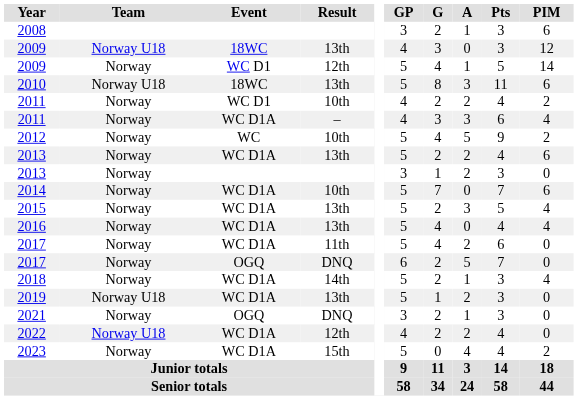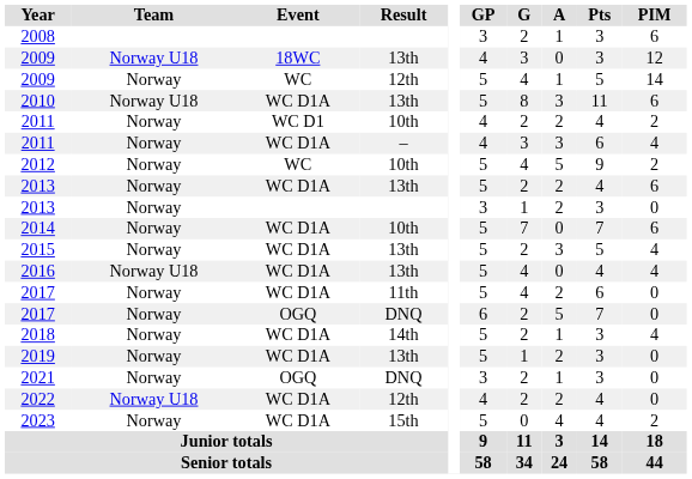 <table border="0" cellpadding="1" cellspacing="0" style="text-align:center; width:40em">
 <tr bgcolor="#e0e0e0">
 <th>Year</th>
 <th>Team</th>
 <th>Event</th>
 <th>Result</th>
 <th rowspan="90" bgcolor="#ffffff"> </th>
 <th>GP</th>
 <th>G</th>
 <th>A</th>
 <th>Pts</th>
 <th>PIM</th>
 </tr>
 <tr>
 <td><a href='#'>2008</a></td>
 <td></td>
 <td></td>
 <td></td>
 <td>3</td>
 <td>2</td>
 <td>1</td>
 <td>3</td>
 <td>6</td>
 </tr>
 <tr bgcolor="#f0f0f0">
 <td><a href='#'>2009</a></td>
 <td><a href='#'>Norway U18</a></td>
 <td><a href='#'>18WC</a> </td>
 <td>13th</td>
 <td>4</td>
 <td>3</td>
 <td>0</td>
 <td>3</td>
 <td>12</td>
 </tr>
 <tr>
 <td><a href='#'>2009</a></td>
 <td>Norway</td>
-<td><a href='#'>WC</a> D1</td>
+<td>WC </td>
 <td>12th</td>
 <td>5</td>
 <td>4</td>
 <td>1</td>
 <td>5</td>
 <td>14</td>
 </tr>
 <tr bgcolor="#f0f0f0">
 <td><a href='#'>2010</a></td>
 <td>Norway U18</td>
-<td>18WC</td>
+<td>WC D1A</td>
 <td>13th</td>
 <td>5</td>
 <td>8</td>
 <td>3</td>
 <td>11</td>
 <td>6</td>
 </tr>
 <tr>
 <td><a href='#'>2011</a></td>
 <td>Norway</td>
 <td>WC D1</td>
 <td>10th</td>
 <td>4</td>
 <td>2</td>
 <td>2</td>
 <td>4</td>
 <td>2</td>
 </tr>
 <tr bgcolor="#f0f0f0">
 <td><a href='#'>2011</a></td>
 <td>Norway</td>
 <td>WC D1A</td>
 <td>–</td>
 <td>4</td>
 <td>3</td>
 <td>3</td>
 <td>6</td>
 <td>4</td>
 </tr>
 <tr>
 <td><a href='#'>2012</a></td>
 <td>Norway</td>
 <td>WC </td>
 <td>10th</td>
 <td>5</td>
 <td>4</td>
 <td>5</td>
 <td>9</td>
 <td>2</td>
 </tr>
 <tr bgcolor="#f0f0f0">
 <td><a href='#'>2013</a></td>
 <td>Norway</td>
 <td>WC D1A</td>
 <td>13th</td>
 <td>5</td>
 <td>2</td>
 <td>2</td>
 <td>4</td>
 <td>6</td>
 </tr>
 <tr>
 <td><a href='#'>2013</a></td>
 <td>Norway</td>
 <td></td>
 <td></td>
 <td>3</td>
 <td>1</td>
 <td>2</td>
 <td>3</td>
 <td>0</td>
 </tr>
 <tr bgcolor="#f0f0f0">
 <td><a href='#'>2014</a></td>
 <td>Norway</td>
 <td>WC D1A</td>
 <td>10th</td>
 <td>5</td>
 <td>7</td>
 <td>0</td>
 <td>7</td>
 <td>6</td>
 </tr>
 <tr>
 <td><a href='#'>2015</a></td>
 <td>Norway</td>
 <td>WC D1A</td>
 <td>13th</td>
 <td>5</td>
 <td>2</td>
 <td>3</td>
 <td>5</td>
 <td>4</td>
 </tr>
 <tr bgcolor="#f0f0f0">
 <td><a href='#'>2016</a></td>
-<td>Norway</td>
+<td>Norway U18</td>
 <td>WC D1A</td>
 <td>13th</td>
 <td>5</td>
 <td>4</td>
 <td>0</td>
 <td>4</td>
 <td>4</td>
 </tr>
 <tr>
 <td><a href='#'>2017</a></td>
 <td>Norway</td>
 <td>WC D1A</td>
 <td>11th</td>
 <td>5</td>
 <td>4</td>
 <td>2</td>
 <td>6</td>
 <td>0</td>
 </tr>
 <tr bgcolor="#f0f0f0">
 <td><a href='#'>2017</a></td>
 <td>Norway</td>
 <td>OGQ</td>
 <td>DNQ</td>
 <td>6</td>
 <td>2</td>
 <td>5</td>
 <td>7</td>
 <td>0</td>
 </tr>
 <tr>
 <td><a href='#'>2018</a></td>
 <td>Norway</td>
 <td>WC D1A</td>
 <td>14th</td>
 <td>5</td>
 <td>2</td>
 <td>1</td>
 <td>3</td>
 <td>4</td>
 </tr>
 <tr bgcolor="#f0f0f0">
 <td><a href='#'>2019</a></td>
-<td>Norway U18</td>
+<td>Norway</td>
 <td>WC D1A</td>
 <td>13th</td>
 <td>5</td>
 <td>1</td>
 <td>2</td>
 <td>3</td>
 <td>0</td>
 </tr>
 <tr>
 <td><a href='#'>2021</a></td>
 <td>Norway</td>
 <td>OGQ</td>
 <td>DNQ</td>
 <td>3</td>
 <td>2</td>
 <td>1</td>
 <td>3</td>
 <td>0</td>
 </tr>
 <tr bgcolor="#f0f0f0">
 <td><a href='#'>2022</a></td>
 <td><a href='#'>Norway U18</a></td>
 <td>WC D1A</td>
 <td>12th</td>
 <td>4</td>
 <td>2</td>
 <td>2</td>
 <td>4</td>
 <td>0</td>
 </tr>
 <tr>
 <td><a href='#'>2023</a></td>
 <td>Norway</td>
 <td>WC D1A</td>
 <td>15th</td>
 <td>5</td>
 <td>0</td>
 <td>4</td>
 <td>4</td>
 <td>2</td>
 </tr>
 <tr bgcolor="#e0e0e0">
 <th colspan="4">Junior totals</th>
 <th>9</th>
 <th>11</th>
 <th>3</th>
 <th>14</th>
 <th>18</th>
 </tr>
 <tr bgcolor="#e0e0e0">
 <th colspan="4">Senior totals</th>
 <th>58</th>
 <th>34</th>
 <th>24</th>
 <th>58</th>
 <th>44</th>
 </tr>
 </table>
